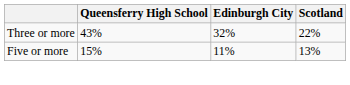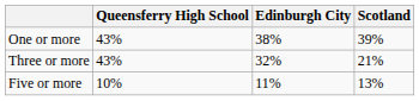 <table class="wikitable">
 <tr>
 <th></th>
 <th>Queensferry High School</th>
 <th>Edinburgh City</th>
 <th>Scotland</th>
 </tr>
 <tr>
+<td>One or more</td>
+<td>43%</td>
+<td>38%</td>
+<td>39%</td>
+</tr>
+<tr>
 <td>Three or more</td>
 <td>43%</td>
 <td>32%</td>
-<td>22%</td>
+<td>21%</td>
 </tr>
 <tr>
 <td>Five or more</td>
-<td>15%</td>
+<td>10%</td>
 <td>11%</td>
 <td>13%</td>
 </tr>
 </table>
